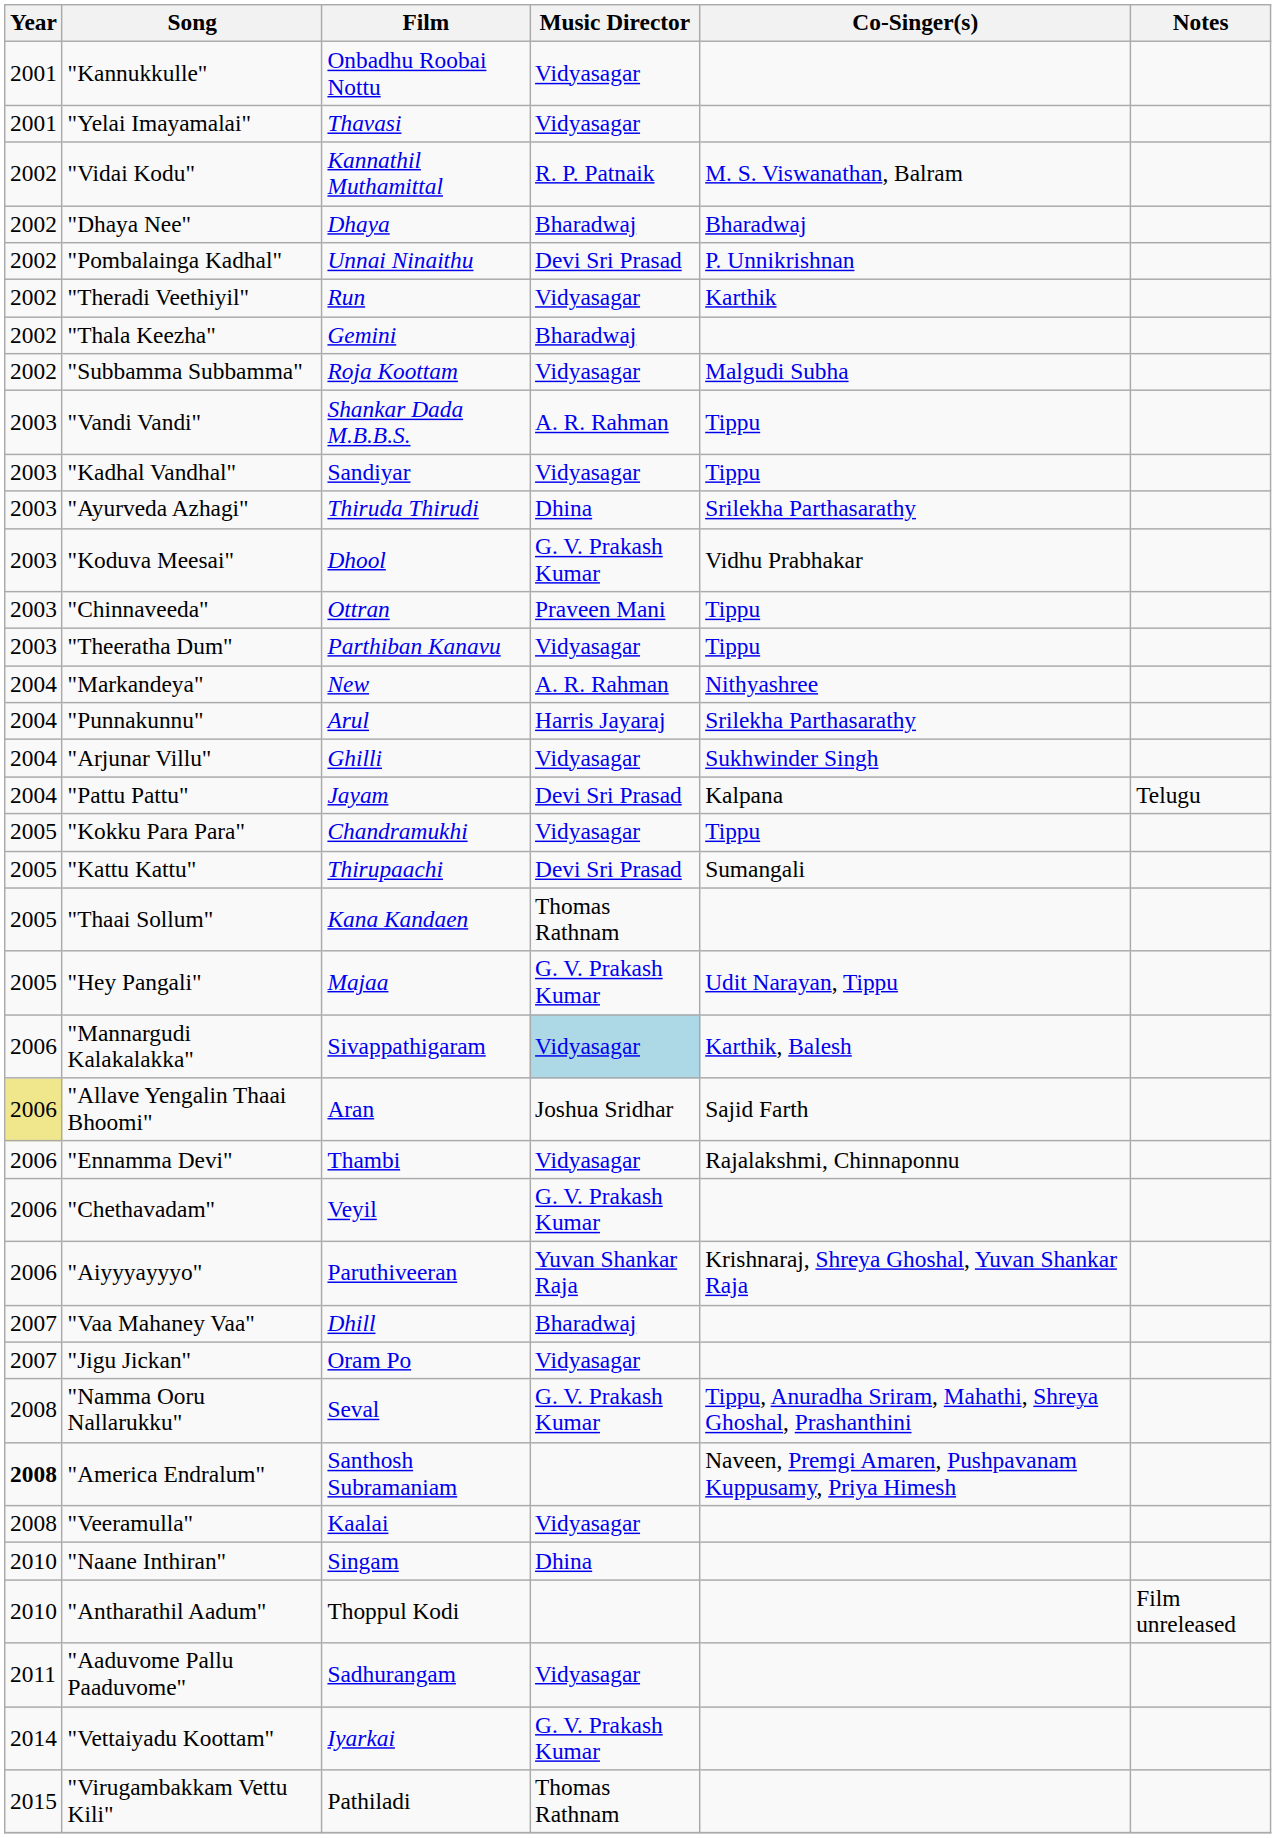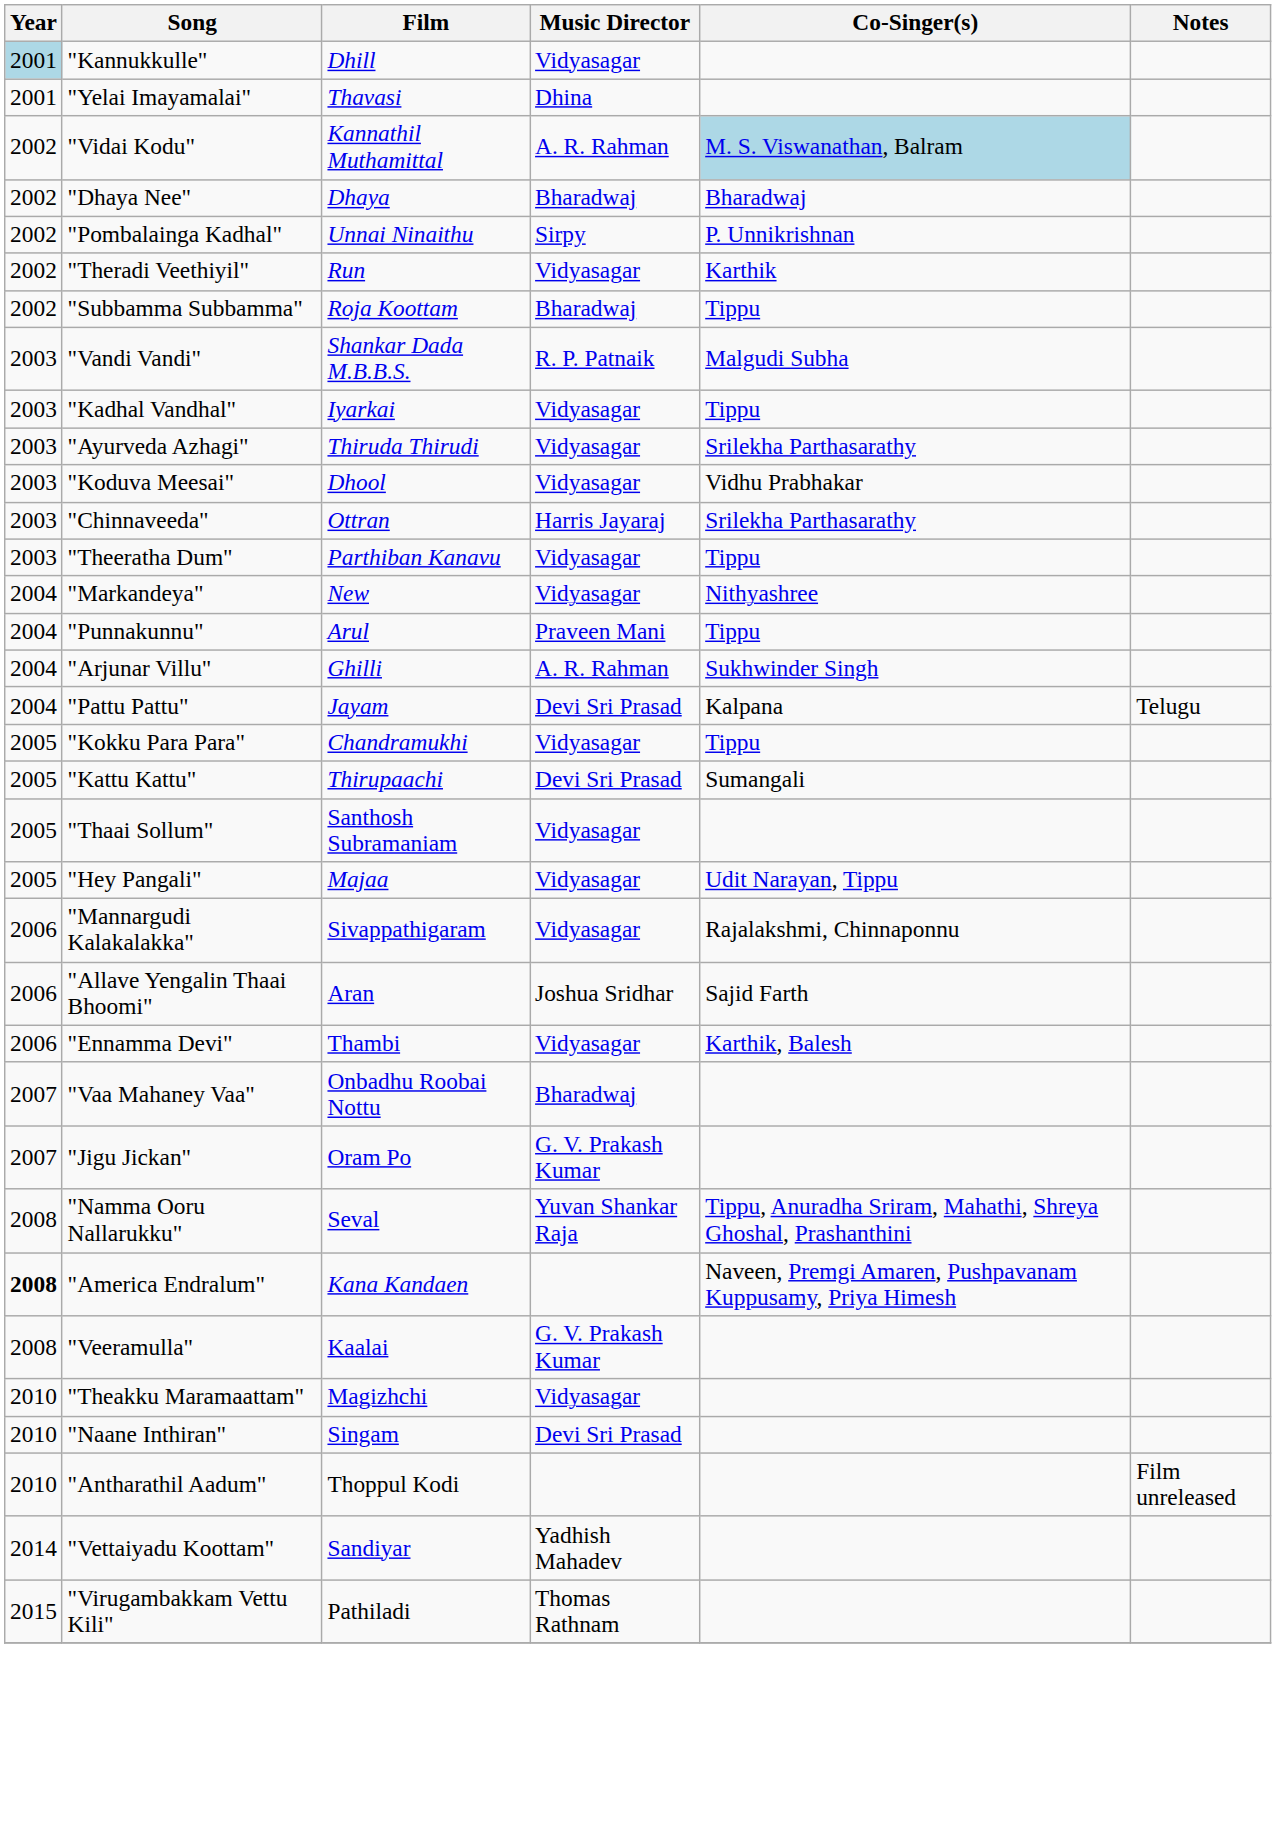 <table class="wikitable">
 <tr>
 <th>Year</th>
 <th>Song</th>
 <th>Film</th>
 <th>Music Director</th>
 <th>Co-Singer(s)</th>
 <th>Notes</th>
 </tr>
 <tr>
-<td>2001</td>
+<td style="background: lightblue;">2001</td>
 <td>"Kannukkulle"</td>
-<td></em><a href='#'>Onbadhu Roobai Nottu</a><em></td>
+<td><em><a href='#'>Dhill</a></em></td>
 <td><a href='#'>Vidyasagar</a></td>
 <td></td>
 <td></td>
 </tr>
 <tr>
 <td>2001</td>
 <td>"Yelai Imayamalai"</td>
 <td><em><a href='#'>Thavasi</a></em></td>
-<td><a href='#'>Vidyasagar</a></td>
+<td><a href='#'>Dhina</a></td>
 <td></td>
 <td></td>
 </tr>
 <tr>
 <td>2002</td>
 <td>"Vidai Kodu"</td>
 <td><em><a href='#'>Kannathil Muthamittal</a></em></td>
-<td><a href='#'>R. P. Patnaik</a></td>
-<td><a href='#'>M. S. Viswanathan</a>, Balram</td>
+<td><a href='#'>A. R. Rahman</a></td>
+<td style="background: lightblue;"><a href='#'>M. S. Viswanathan</a>, Balram</td>
 <td></td>
 </tr>
 <tr>
 <td>2002</td>
 <td>"Dhaya Nee"</td>
 <td><em><a href='#'>Dhaya</a></em></td>
 <td><a href='#'>Bharadwaj</a></td>
 <td><a href='#'>Bharadwaj</a></td>
 <td></td>
 </tr>
 <tr>
 <td>2002</td>
 <td>"Pombalainga Kadhal"</td>
 <td><em><a href='#'>Unnai Ninaithu</a></em></td>
-<td><a href='#'>Devi Sri Prasad</a></td>
+<td><a href='#'>Sirpy</a></td>
 <td><a href='#'>P. Unnikrishnan</a></td>
 <td></td>
 </tr>
 <tr>
 <td>2002</td>
 <td>"Theradi Veethiyil"</td>
 <td><em><a href='#'>Run</a></em></td>
 <td><a href='#'>Vidyasagar</a></td>
 <td><a href='#'>Karthik</a></td>
 <td></td>
 </tr>
 <tr>
 <td>2002</td>
-<td>"Thala Keezha"</td>
-<td><em><a href='#'>Gemini</a></em></td>
-<td><a href='#'>Bharadwaj</a></td>
-<td></td>
-<td></td>
-</tr>
-<tr>
-<td>2002</td>
 <td>"Subbamma Subbamma"</td>
 <td><em><a href='#'>Roja Koottam</a></em></td>
-<td><a href='#'>Vidyasagar</a></td>
-<td><a href='#'>Malgudi Subha</a></td>
+<td><a href='#'>Bharadwaj</a></td>
+<td><a href='#'>Tippu</a></td>
 <td></td>
 </tr>
 <tr>
 <td>2003</td>
 <td>"Vandi Vandi"</td>
 <td><em><a href='#'>Shankar Dada M.B.B.S.</a></em></td>
-<td><a href='#'>A. R. Rahman</a></td>
-<td><a href='#'>Tippu</a></td>
+<td><a href='#'>R. P. Patnaik</a></td>
+<td><a href='#'>Malgudi Subha</a></td>
 <td></td>
 </tr>
 <tr>
 <td>2003</td>
 <td>"Kadhal Vandhal"</td>
-<td></em><a href='#'>Sandiyar</a><em></td>
+<td><em><a href='#'>Iyarkai</a></em></td>
 <td><a href='#'>Vidyasagar</a></td>
 <td><a href='#'>Tippu</a></td>
 <td></td>
 </tr>
 <tr>
 <td>2003</td>
 <td>"Ayurveda Azhagi"</td>
 <td><em><a href='#'>Thiruda Thirudi</a></em></td>
-<td><a href='#'>Dhina</a></td>
+<td><a href='#'>Vidyasagar</a></td>
 <td><a href='#'>Srilekha Parthasarathy</a></td>
 <td></td>
 </tr>
 <tr>
 <td>2003</td>
 <td>"Koduva Meesai"</td>
 <td><em><a href='#'>Dhool</a></em></td>
-<td><a href='#'>G. V. Prakash Kumar</a></td>
+<td><a href='#'>Vidyasagar</a></td>
 <td>Vidhu Prabhakar</td>
 <td></td>
 </tr>
 <tr>
 <td>2003</td>
 <td>"Chinnaveeda"</td>
 <td><em><a href='#'>Ottran</a></em></td>
-<td><a href='#'>Praveen Mani</a></td>
-<td><a href='#'>Tippu</a></td>
+<td><a href='#'>Harris Jayaraj</a></td>
+<td><a href='#'>Srilekha Parthasarathy</a></td>
 <td></td>
 </tr>
 <tr>
 <td>2003</td>
 <td>"Theeratha Dum"</td>
 <td><em><a href='#'>Parthiban Kanavu</a></em></td>
 <td><a href='#'>Vidyasagar</a></td>
 <td><a href='#'>Tippu</a></td>
 <td></td>
 </tr>
 <tr>
 <td>2004</td>
 <td>"Markandeya"</td>
 <td><em><a href='#'>New</a></em></td>
-<td><a href='#'>A. R. Rahman</a></td>
+<td><a href='#'>Vidyasagar</a></td>
 <td><a href='#'>Nithyashree</a></td>
 <td></td>
 </tr>
 <tr>
 <td>2004</td>
 <td>"Punnakunnu"</td>
 <td><em><a href='#'>Arul</a></em></td>
-<td><a href='#'>Harris Jayaraj</a></td>
-<td><a href='#'>Srilekha Parthasarathy</a></td>
+<td><a href='#'>Praveen Mani</a></td>
+<td><a href='#'>Tippu</a></td>
 <td></td>
 </tr>
 <tr>
 <td>2004</td>
 <td>"Arjunar Villu"</td>
 <td><em><a href='#'>Ghilli</a></em></td>
-<td><a href='#'>Vidyasagar</a></td>
+<td><a href='#'>A. R. Rahman</a></td>
 <td><a href='#'>Sukhwinder Singh</a></td>
 <td></td>
 </tr>
 <tr>
 <td>2004</td>
 <td>"Pattu Pattu"</td>
 <td><em><a href='#'>Jayam</a></em></td>
 <td><a href='#'>Devi Sri Prasad</a></td>
 <td>Kalpana</td>
 <td>Telugu</td>
 </tr>
 <tr>
 <td>2005</td>
 <td>"Kokku Para Para"</td>
 <td><em><a href='#'>Chandramukhi</a></em></td>
 <td><a href='#'>Vidyasagar</a></td>
 <td><a href='#'>Tippu</a></td>
 <td></td>
 </tr>
 <tr>
 <td>2005</td>
 <td>"Kattu Kattu"</td>
 <td><em><a href='#'>Thirupaachi</a></em></td>
 <td><a href='#'>Devi Sri Prasad</a></td>
 <td>Sumangali</td>
 <td></td>
 </tr>
 <tr>
 <td>2005</td>
 <td>"Thaai Sollum"</td>
-<td><em><a href='#'>Kana Kandaen</a></em></td>
-<td>Thomas Rathnam</td>
+<td></em><a href='#'>Santhosh Subramaniam</a><em></td>
+<td><a href='#'>Vidyasagar</a></td>
 <td></td>
 <td></td>
 </tr>
 <tr>
 <td>2005</td>
 <td>"Hey Pangali"</td>
 <td><em><a href='#'>Majaa</a></em></td>
-<td><a href='#'>G. V. Prakash Kumar</a></td>
+<td><a href='#'>Vidyasagar</a></td>
 <td><a href='#'>Udit Narayan</a>, <a href='#'>Tippu</a></td>
 <td></td>
 </tr>
 <tr>
 <td>2006</td>
 <td>"Mannargudi Kalakalakka"</td>
 <td><a href='#'>Sivappathigaram</a><em></td>
-<td style="background: lightblue;"><a href='#'>Vidyasagar</a></td>
-<td><a href='#'>Karthik</a>, <a href='#'>Balesh</a></td>
+<td><a href='#'>Vidyasagar</a></td>
+<td>Rajalakshmi, Chinnaponnu</td>
 <td></td>
 </tr>
 <tr>
-<td style="background: khaki;">2006</td>
+<td>2006</td>
 <td>"Allave Yengalin Thaai Bhoomi"</td>
 <td></em><a href='#'>Aran</a><em></td>
 <td>Joshua Sridhar</td>
 <td>Sajid Farth</td>
 <td></td>
 </tr>
 <tr>
 <td>2006</td>
 <td>"Ennamma Devi"</td>
 <td></em><a href='#'>Thambi</a><em></td>
 <td><a href='#'>Vidyasagar</a></td>
-<td>Rajalakshmi, Chinnaponnu</td>
-<td></td>
-</tr>
-<tr>
-<td>2006</td>
-<td>"Chethavadam"</td>
-<td></em><a href='#'>Veyil</a><em></td>
-<td><a href='#'>G. V. Prakash Kumar</a></td>
-<td></td>
-<td></td>
-</tr>
-<tr>
-<td>2006</td>
-<td>"Aiyyyayyyo"</td>
-<td></em><a href='#'>Paruthiveeran</a><em></td>
-<td><a href='#'>Yuvan Shankar Raja</a></td>
-<td>Krishnaraj, <a href='#'>Shreya Ghoshal</a>, <a href='#'>Yuvan Shankar Raja</a></td>
+<td><a href='#'>Karthik</a>, <a href='#'>Balesh</a></td>
 <td></td>
 </tr>
 <tr>
 <td>2007</td>
 <td>"Vaa Mahaney Vaa"</td>
-<td><em><a href='#'>Dhill</a></em></td>
+<td></em><a href='#'>Onbadhu Roobai Nottu</a><em></td>
 <td><a href='#'>Bharadwaj</a></td>
 <td></td>
 <td></td>
 </tr>
 <tr>
 <td>2007</td>
 <td>"Jigu Jickan"</td>
 <td></em><a href='#'>Oram Po</a><em></td>
-<td><a href='#'>Vidyasagar</a></td>
+<td><a href='#'>G. V. Prakash Kumar</a></td>
 <td></td>
 <td></td>
 </tr>
 <tr>
 <td>2008</td>
 <td>"Namma Ooru Nallarukku"</td>
 <td></em><a href='#'>Seval</a><em></td>
-<td><a href='#'>G. V. Prakash Kumar</a></td>
+<td><a href='#'>Yuvan Shankar Raja</a></td>
 <td><a href='#'>Tippu</a>, <a href='#'>Anuradha Sriram</a>, <a href='#'>Mahathi</a>, <a href='#'>Shreya Ghoshal</a>, <a href='#'>Prashanthini</a></td>
 <td></td>
 </tr>
 <tr>
 <td><strong>2008</strong></td>
 <td>"America Endralum"</td>
-<td></em><a href='#'>Santhosh Subramaniam</a><em></td>
+<td><em><a href='#'>Kana Kandaen</a></em></td>
 <td></td>
 <td>Naveen, <a href='#'>Premgi Amaren</a>, <a href='#'>Pushpavanam Kuppusamy</a>, <a href='#'>Priya Himesh</a></td>
 <td></td>
 </tr>
 <tr>
 <td>2008</td>
 <td>"Veeramulla"</td>
 <td></em><a href='#'>Kaalai</a><em></td>
+<td><a href='#'>G. V. Prakash Kumar</a></td>
+<td></td>
+<td></td>
+</tr>
+<tr>
+<td>2010</td>
+<td>"Theakku Maramaattam"</td>
+<td></em><a href='#'>Magizhchi</a><em></td>
 <td><a href='#'>Vidyasagar</a></td>
 <td></td>
 <td></td>
 </tr>
 <tr>
 <td>2010</td>
 <td>"Naane Inthiran"</td>
 <td></em><a href='#'>Singam</a><em></td>
-<td><a href='#'>Dhina</a></td>
+<td><a href='#'>Devi Sri Prasad</a></td>
 <td></td>
 <td></td>
 </tr>
 <tr>
 <td>2010</td>
 <td>"Antharathil Aadum"</td>
 <td></em>Thoppul Kodi<em></td>
 <td></td>
 <td></td>
 <td>Film unreleased</td>
 </tr>
 <tr>
-<td>2011</td>
-<td>"Aaduvome Pallu Paaduvome"</td>
-<td></em><a href='#'>Sadhurangam</a><em></td>
-<td><a href='#'>Vidyasagar</a></td>
-<td></td>
-<td></td>
-</tr>
-<tr>
 <td>2014</td>
 <td>"Vettaiyadu Koottam"</td>
-<td><em><a href='#'>Iyarkai</a></em></td>
-<td><a href='#'>G. V. Prakash Kumar</a></td>
+<td></em><a href='#'>Sandiyar</a><em></td>
+<td>Yadhish Mahadev</td>
 <td></td>
 <td></td>
 </tr>
 <tr>
 <td>2015</td>
 <td>"Virugambakkam Vettu Kili"</td>
 <td></em>Pathiladi<em></td>
 <td>Thomas Rathnam</td>
 <td></td>
 <td></td>
 </tr>
 <tr>
 </tr>
 </table>
